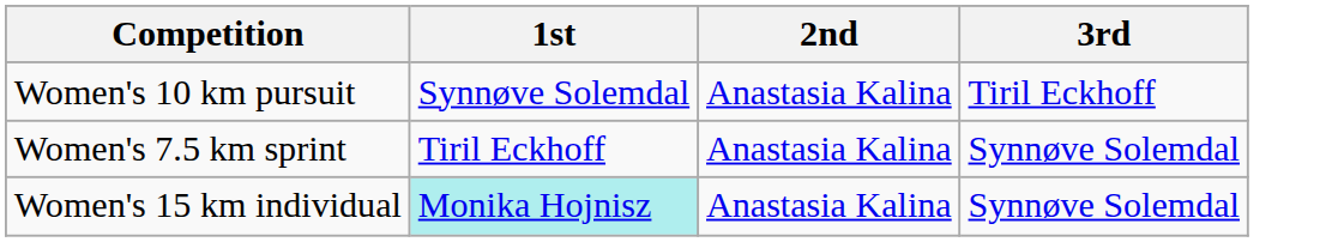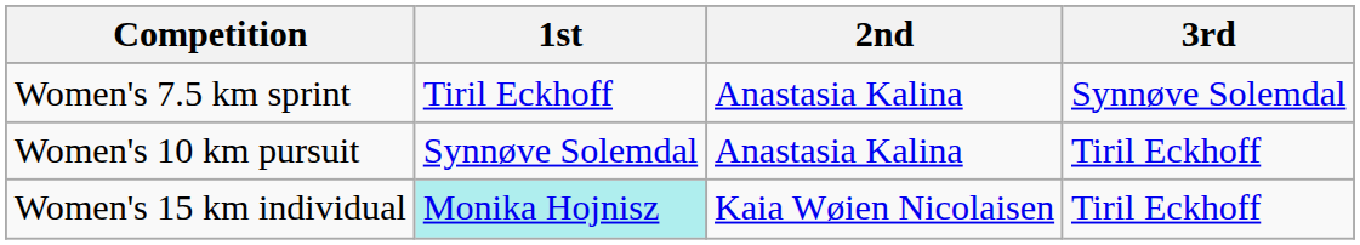 <table class="wikitable">
 <tr>
 <th>Competition</th>
 <th>1st</th>
 <th>2nd</th>
 <th>3rd</th>
 </tr>
 <tr>
+<td>Women's 7.5 km sprint</td>
+<td> <a href='#'>Tiril Eckhoff</a></td>
+<td> <a href='#'>Anastasia Kalina</a></td>
+<td> <a href='#'>Synnøve Solemdal</a></td>
+</tr>
+<tr>
 <td>Women's 10 km pursuit</td>
 <td> <a href='#'>Synnøve Solemdal</a></td>
 <td> <a href='#'>Anastasia Kalina</a></td>
 <td> <a href='#'>Tiril Eckhoff</a></td>
 </tr>
 <tr>
-<td>Women's 7.5 km sprint</td>
-<td> <a href='#'>Tiril Eckhoff</a></td>
-<td> <a href='#'>Anastasia Kalina</a></td>
-<td> <a href='#'>Synnøve Solemdal</a></td>
-</tr>
-<tr>
 <td>Women's 15 km individual</td>
 <td style="background: paleturquoise;"> <a href='#'>Monika Hojnisz</a></td>
-<td> <a href='#'>Anastasia Kalina</a></td>
-<td> <a href='#'>Synnøve Solemdal</a></td>
+<td> <a href='#'>Kaia Wøien Nicolaisen</a></td>
+<td> <a href='#'>Tiril Eckhoff</a></td>
 </tr>
 </table>
